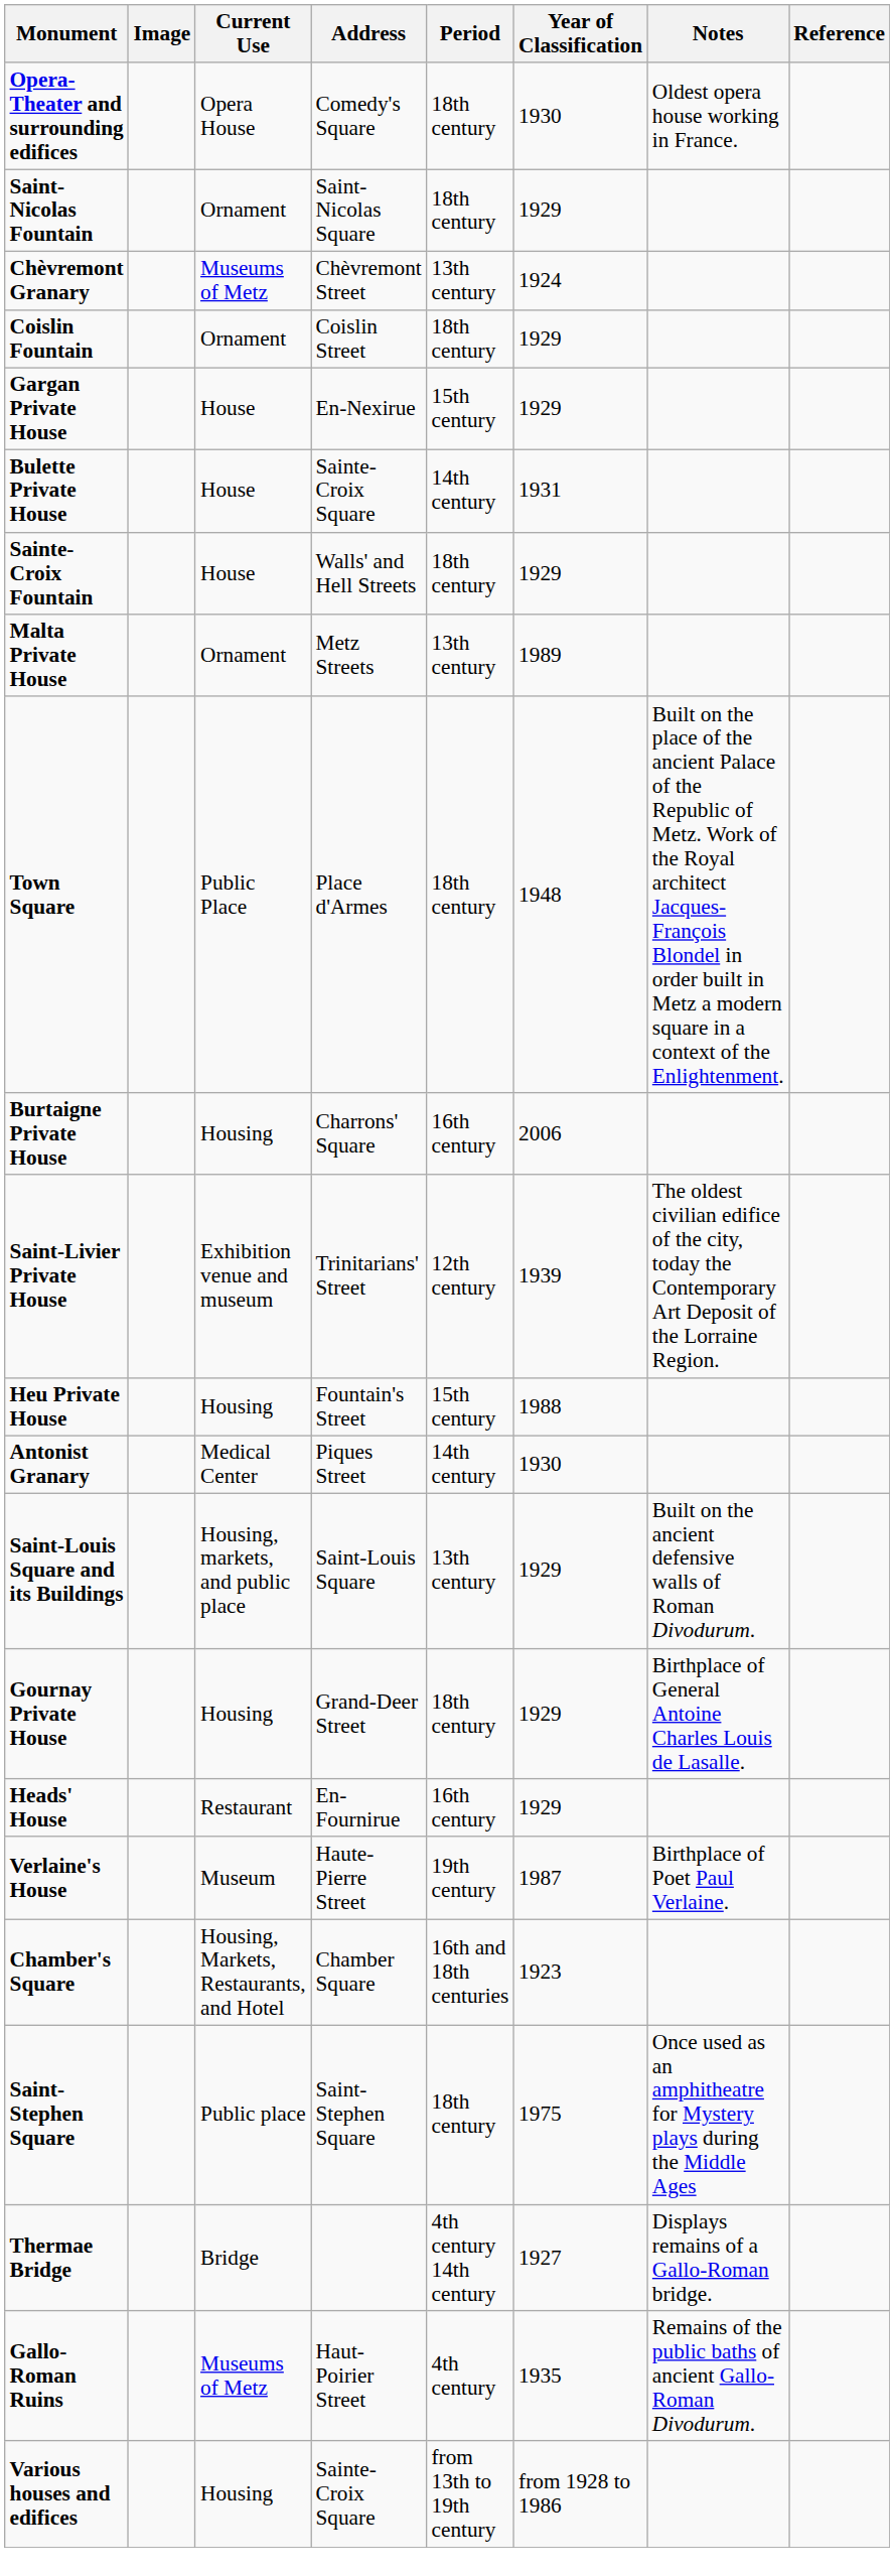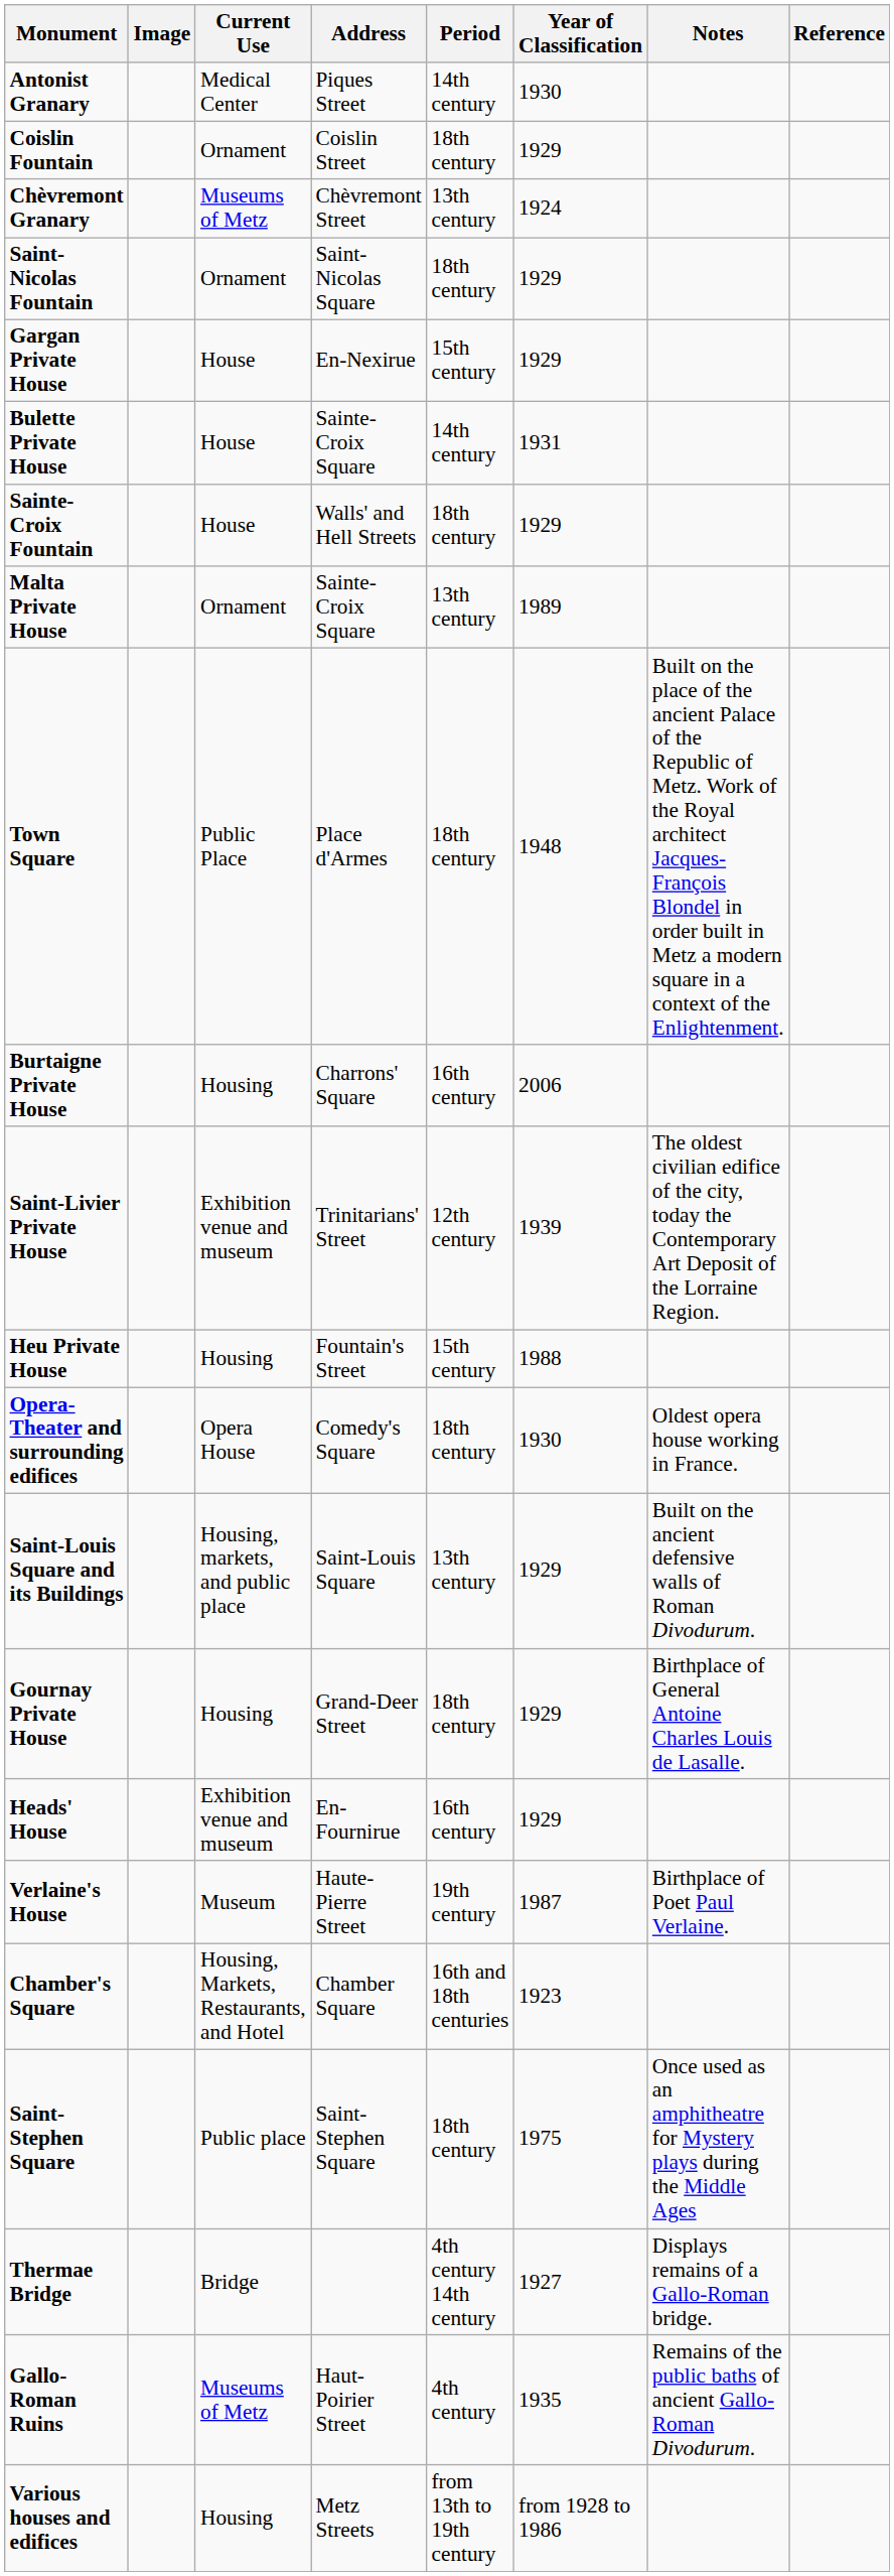 <table class="wikitable sortable">
 <tr>
 <th>Monument</th>
 <th>Image</th>
 <th>Current Use</th>
 <th>Address</th>
 <th>Period</th>
 <th>Year of Classification</th>
 <th>Notes</th>
 <th>Reference</th>
 </tr>
 <tr>
-<td><strong><a href='#'>Opera-Theater</a> and surrounding edifices</strong></td>
+<td><strong>Antonist Granary</strong></td>
 <td></td>
-<td>Opera House</td>
-<td>Comedy's Square</td>
-<td>18th century</td>
+<td>Medical Center</td>
+<td>Piques Street</td>
+<td>14th century</td>
 <td>1930</td>
-<td>Oldest opera house working in France.</td>
+<td></td>
 <td></td>
 </tr>
 <tr>
-<td><strong>Saint-Nicolas Fountain</strong></td>
+<td><strong>Coislin Fountain</strong></td>
 <td></td>
 <td>Ornament</td>
-<td>Saint-Nicolas Square</td>
+<td>Coislin Street</td>
 <td>18th century</td>
 <td>1929</td>
 <td></td>
 <td></td>
 </tr>
 <tr>
 <td><strong>Chèvremont Granary</strong></td>
 <td></td>
 <td><a href='#'>Museums of Metz</a></td>
 <td>Chèvremont Street</td>
 <td>13th century</td>
 <td>1924</td>
 <td></td>
 <td></td>
 </tr>
 <tr>
-<td><strong>Coislin Fountain</strong></td>
+<td><strong>Saint-Nicolas Fountain</strong></td>
 <td></td>
 <td>Ornament</td>
-<td>Coislin Street</td>
+<td>Saint-Nicolas Square</td>
 <td>18th century</td>
 <td>1929</td>
 <td></td>
 <td></td>
 </tr>
 <tr>
 <td><strong>Gargan Private House</strong></td>
 <td></td>
 <td>House</td>
 <td>En-Nexirue</td>
 <td>15th century</td>
 <td>1929</td>
 <td></td>
 <td></td>
 </tr>
 <tr>
 <td><strong>Bulette Private House</strong></td>
 <td></td>
 <td>House</td>
 <td>Sainte-Croix Square</td>
 <td>14th century</td>
 <td>1931</td>
 <td></td>
 <td></td>
 </tr>
 <tr>
 <td><strong>Sainte-Croix Fountain</strong></td>
 <td></td>
 <td>House</td>
 <td>Walls' and Hell Streets</td>
 <td>18th century</td>
 <td>1929</td>
 <td></td>
 <td></td>
 </tr>
 <tr>
 <td><strong>Malta Private House</strong></td>
 <td></td>
 <td>Ornament</td>
-<td>Metz Streets</td>
+<td>Sainte-Croix Square</td>
 <td>13th century</td>
 <td>1989</td>
 <td></td>
 <td></td>
 </tr>
 <tr>
 <td><strong>Town Square</strong></td>
 <td></td>
 <td>Public Place</td>
 <td>Place d'Armes</td>
 <td>18th century</td>
 <td>1948</td>
 <td>Built on the place of the ancient Palace of the Republic of Metz. Work of the Royal architect <a href='#'>Jacques-François Blondel</a> in order built in Metz a modern square in a context of the <a href='#'>Enlightenment</a>.</td>
 <td></td>
 </tr>
 <tr>
 <td><strong>Burtaigne Private House</strong></td>
 <td></td>
 <td>Housing</td>
 <td>Charrons' Square</td>
 <td>16th century</td>
 <td>2006</td>
 <td></td>
 <td></td>
 </tr>
 <tr>
 <td><strong>Saint-Livier Private House</strong></td>
 <td></td>
 <td>Exhibition venue and museum</td>
 <td>Trinitarians' Street</td>
 <td>12th century</td>
 <td>1939</td>
 <td>The oldest civilian edifice of the city, today the Contemporary Art Deposit of the Lorraine Region.</td>
 <td></td>
 </tr>
 <tr>
 <td><strong>Heu Private House</strong></td>
 <td></td>
 <td>Housing</td>
 <td>Fountain's Street</td>
 <td>15th century</td>
 <td>1988</td>
 <td></td>
 <td></td>
 </tr>
 <tr>
-<td><strong>Antonist Granary</strong></td>
+<td><strong><a href='#'>Opera-Theater</a> and surrounding edifices</strong></td>
 <td></td>
-<td>Medical Center</td>
-<td>Piques Street</td>
-<td>14th century</td>
+<td>Opera House</td>
+<td>Comedy's Square</td>
+<td>18th century</td>
 <td>1930</td>
-<td></td>
+<td>Oldest opera house working in France.</td>
 <td></td>
 </tr>
 <tr>
 <td><strong>Saint-Louis Square and its Buildings</strong></td>
 <td></td>
 <td>Housing, markets, and public place</td>
 <td>Saint-Louis Square</td>
 <td>13th century</td>
 <td>1929</td>
 <td>Built on the ancient defensive walls of Roman <em>Divodurum</em>.</td>
 <td><br><br><br><br><br></td>
 </tr>
 <tr>
 <td><strong>Gournay Private House</strong></td>
 <td></td>
 <td>Housing</td>
 <td>Grand-Deer Street</td>
 <td>18th century</td>
 <td>1929</td>
 <td>Birthplace of General <a href='#'>Antoine Charles Louis de Lasalle</a>.</td>
 <td></td>
 </tr>
 <tr>
 <td><strong>Heads' House</strong></td>
 <td></td>
-<td>Restaurant</td>
+<td>Exhibition venue and museum</td>
 <td>En-Fournirue</td>
 <td>16th century</td>
 <td>1929</td>
 <td></td>
 <td></td>
 </tr>
 <tr>
 <td><strong>Verlaine's House</strong></td>
 <td></td>
 <td>Museum</td>
 <td>Haute-Pierre Street</td>
 <td>19th century</td>
 <td>1987</td>
 <td>Birthplace of Poet <a href='#'>Paul Verlaine</a>.</td>
 <td></td>
 </tr>
 <tr>
 <td><strong>Chamber's Square</strong></td>
 <td></td>
 <td>Housing, Markets, Restaurants, and Hotel</td>
 <td>Chamber Square</td>
 <td>16th and 18th centuries</td>
 <td>1923</td>
 <td></td>
 <td></td>
 </tr>
 <tr>
 <td><strong>Saint-Stephen Square</strong></td>
 <td></td>
 <td>Public place</td>
 <td>Saint-Stephen Square</td>
 <td>18th century</td>
 <td>1975</td>
 <td>Once used as an <a href='#'>amphitheatre</a> for <a href='#'>Mystery plays</a> during the <a href='#'>Middle Ages</a></td>
 <td></td>
 </tr>
 <tr>
 <td><strong>Thermae Bridge</strong></td>
 <td></td>
 <td>Bridge</td>
 <td></td>
 <td>4th century<br>14th century</td>
 <td>1927</td>
 <td>Displays remains of a <a href='#'>Gallo-Roman</a> bridge.</td>
 <td></td>
 </tr>
 <tr>
 <td><strong>Gallo-Roman Ruins</strong></td>
 <td></td>
 <td><a href='#'>Museums of Metz</a></td>
 <td>Haut-Poirier Street</td>
 <td>4th century</td>
 <td>1935</td>
 <td>Remains of the <a href='#'>public baths</a> of ancient <a href='#'>Gallo-Roman</a> <em>Divodurum</em>.</td>
 <td></td>
 </tr>
 <tr>
 <td><strong>Various houses and edifices</strong></td>
 <td></td>
 <td>Housing</td>
-<td>Sainte-Croix Square</td>
+<td>Metz Streets</td>
 <td>from 13th to 19th century</td>
 <td>from 1928 to 1986</td>
 <td></td>
 <td><br><br><br><br></td>
 </tr>
 <tr>
 </tr>
 </table>
